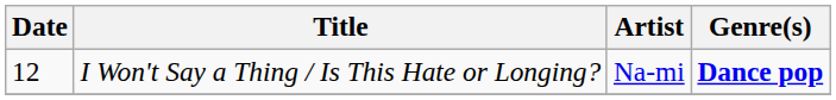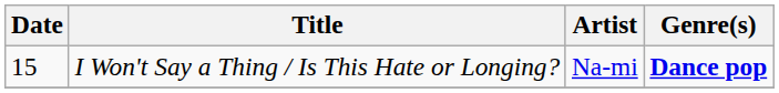 <table class="wikitable" style="text-align: left;">
 <tr>
 <th>Date</th>
 <th>Title</th>
 <th>Artist</th>
 <th>Genre(s)</th>
 </tr>
 <tr>
-<td>12</td>
+<td>15</td>
 <td><em>I Won't Say a Thing / Is This Hate or Longing?</em></td>
 <td><a href='#'>Na-mi</a></td>
 <td><strong><a href='#'>Dance pop</a></strong></td>
 </tr>
 <tr>
 </tr>
 </table>
